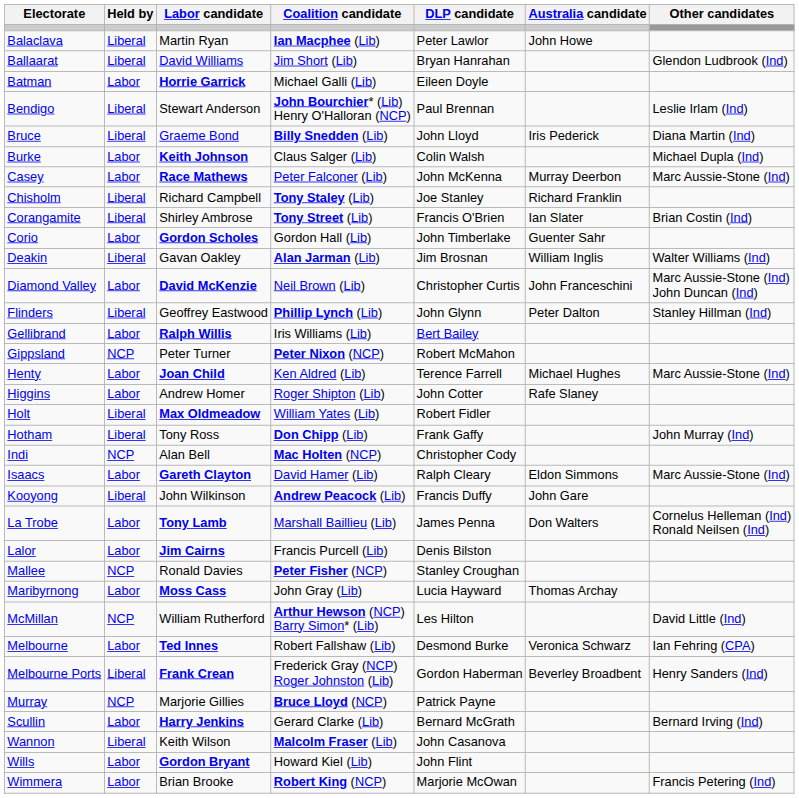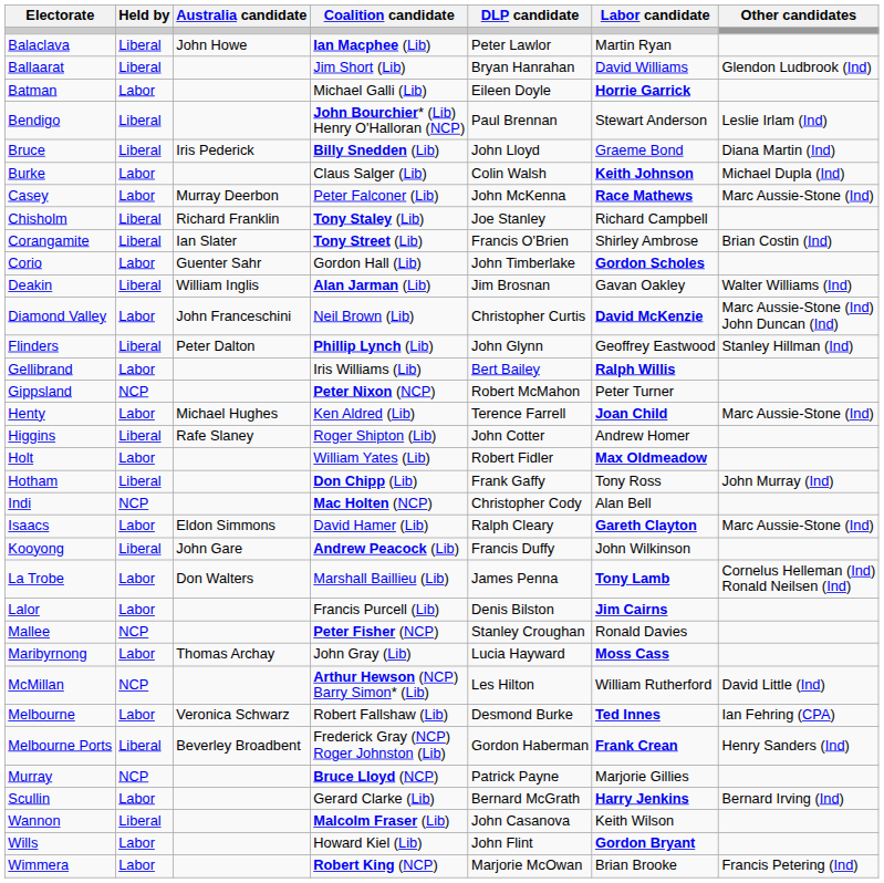 <table class="wikitable">
 <tr>
 <th>Electorate</th>
 <th>Held by</th>
-<th><a href='#'>Labor</a> candidate</th>
+<th><a href='#'>Australia</a> candidate</th>
 <th><a href='#'>Coalition</a> candidate</th>
 <th><a href='#'>DLP</a> candidate</th>
-<th><a href='#'>Australia</a> candidate</th>
+<th><a href='#'>Labor</a> candidate</th>
 <th>Other candidates</th>
 </tr>
 <tr bgcolor="#cccccc">
 <td></td>
 <td></td>
 <td></td>
 <td></td>
 <td></td>
 <td></td>
 <td bgcolor="#999999"></td>
 </tr>
 <tr>
 <td><a href='#'>Balaclava</a></td>
 <td><a href='#'>Liberal</a></td>
-<td>Martin Ryan</td>
+<td>John Howe</td>
 <td><strong><a href='#'>Ian Macphee</a></strong> (<a href='#'>Lib</a>)</td>
 <td>Peter Lawlor</td>
-<td>John Howe</td>
+<td>Martin Ryan</td>
 <td></td>
 </tr>
 <tr>
 <td><a href='#'>Ballaarat</a></td>
 <td><a href='#'>Liberal</a></td>
-<td><a href='#'>David Williams</a></td>
+<td></td>
 <td><a href='#'>Jim Short</a> (<a href='#'>Lib</a>)</td>
 <td>Bryan Hanrahan</td>
-<td></td>
+<td><a href='#'>David Williams</a></td>
 <td>Glendon Ludbrook (<a href='#'>Ind</a>)</td>
 </tr>
 <tr>
 <td><a href='#'>Batman</a></td>
 <td><a href='#'>Labor</a></td>
-<td><strong><a href='#'>Horrie Garrick</a></strong></td>
+<td></td>
 <td>Michael Galli (<a href='#'>Lib</a>)</td>
 <td>Eileen Doyle</td>
-<td></td>
+<td><strong><a href='#'>Horrie Garrick</a></strong></td>
 <td></td>
 </tr>
 <tr>
 <td><a href='#'>Bendigo</a></td>
 <td><a href='#'>Liberal</a></td>
-<td>Stewart Anderson</td>
+<td></td>
 <td><strong><a href='#'>John Bourchier</a></strong>* (<a href='#'>Lib</a>)<br>Henry O'Halloran (<a href='#'>NCP</a>)</td>
 <td>Paul Brennan</td>
-<td></td>
+<td>Stewart Anderson</td>
 <td>Leslie Irlam (<a href='#'>Ind</a>)</td>
 </tr>
 <tr>
 <td><a href='#'>Bruce</a></td>
 <td><a href='#'>Liberal</a></td>
-<td><a href='#'>Graeme Bond</a></td>
+<td>Iris Pederick</td>
 <td><strong><a href='#'>Billy Snedden</a></strong> (<a href='#'>Lib</a>)</td>
 <td>John Lloyd</td>
-<td>Iris Pederick</td>
+<td><a href='#'>Graeme Bond</a></td>
 <td>Diana Martin (<a href='#'>Ind</a>)</td>
 </tr>
 <tr>
 <td><a href='#'>Burke</a></td>
 <td><a href='#'>Labor</a></td>
-<td><strong><a href='#'>Keith Johnson</a></strong></td>
+<td></td>
 <td>Claus Salger (<a href='#'>Lib</a>)</td>
 <td>Colin Walsh</td>
-<td></td>
+<td><strong><a href='#'>Keith Johnson</a></strong></td>
 <td>Michael Dupla (<a href='#'>Ind</a>)</td>
 </tr>
 <tr>
 <td><a href='#'>Casey</a></td>
 <td><a href='#'>Labor</a></td>
-<td><strong><a href='#'>Race Mathews</a></strong></td>
+<td>Murray Deerbon</td>
 <td><a href='#'>Peter Falconer</a> (<a href='#'>Lib</a>)</td>
 <td>John McKenna</td>
-<td>Murray Deerbon</td>
+<td><strong><a href='#'>Race Mathews</a></strong></td>
 <td>Marc Aussie-Stone (<a href='#'>Ind</a>)</td>
 </tr>
 <tr>
 <td><a href='#'>Chisholm</a></td>
 <td><a href='#'>Liberal</a></td>
-<td>Richard Campbell</td>
+<td>Richard Franklin</td>
 <td><strong><a href='#'>Tony Staley</a></strong> (<a href='#'>Lib</a>)</td>
 <td>Joe Stanley</td>
-<td>Richard Franklin</td>
+<td>Richard Campbell</td>
 <td></td>
 </tr>
 <tr>
 <td><a href='#'>Corangamite</a></td>
 <td><a href='#'>Liberal</a></td>
-<td>Shirley Ambrose</td>
+<td>Ian Slater</td>
 <td><strong><a href='#'>Tony Street</a></strong> (<a href='#'>Lib</a>)</td>
 <td>Francis O'Brien</td>
-<td>Ian Slater</td>
+<td>Shirley Ambrose</td>
 <td>Brian Costin (<a href='#'>Ind</a>)</td>
 </tr>
 <tr>
 <td><a href='#'>Corio</a></td>
 <td><a href='#'>Labor</a></td>
-<td><strong><a href='#'>Gordon Scholes</a></strong></td>
+<td>Guenter Sahr</td>
 <td>Gordon Hall (<a href='#'>Lib</a>)</td>
 <td>John Timberlake</td>
-<td>Guenter Sahr</td>
+<td><strong><a href='#'>Gordon Scholes</a></strong></td>
 <td></td>
 </tr>
 <tr>
 <td><a href='#'>Deakin</a></td>
 <td><a href='#'>Liberal</a></td>
-<td>Gavan Oakley</td>
+<td>William Inglis</td>
 <td><strong><a href='#'>Alan Jarman</a></strong> (<a href='#'>Lib</a>)</td>
 <td>Jim Brosnan</td>
-<td>William Inglis</td>
+<td>Gavan Oakley</td>
 <td>Walter Williams (<a href='#'>Ind</a>)</td>
 </tr>
 <tr>
 <td><a href='#'>Diamond Valley</a></td>
 <td><a href='#'>Labor</a></td>
-<td><strong><a href='#'>David McKenzie</a></strong></td>
+<td>John Franceschini</td>
 <td><a href='#'>Neil Brown</a> (<a href='#'>Lib</a>)</td>
 <td>Christopher Curtis</td>
-<td>John Franceschini</td>
+<td><strong><a href='#'>David McKenzie</a></strong></td>
 <td>Marc Aussie-Stone (<a href='#'>Ind</a>)<br>John Duncan (<a href='#'>Ind</a>)</td>
 </tr>
 <tr>
 <td><a href='#'>Flinders</a></td>
 <td><a href='#'>Liberal</a></td>
-<td>Geoffrey Eastwood</td>
+<td>Peter Dalton</td>
 <td><strong><a href='#'>Phillip Lynch</a></strong> (<a href='#'>Lib</a>)</td>
 <td>John Glynn</td>
-<td>Peter Dalton</td>
+<td>Geoffrey Eastwood</td>
 <td>Stanley Hillman (<a href='#'>Ind</a>)</td>
 </tr>
 <tr>
 <td><a href='#'>Gellibrand</a></td>
 <td><a href='#'>Labor</a></td>
-<td><strong><a href='#'>Ralph Willis</a></strong></td>
+<td></td>
 <td>Iris Williams (<a href='#'>Lib</a>)</td>
 <td><a href='#'>Bert Bailey</a></td>
-<td></td>
+<td><strong><a href='#'>Ralph Willis</a></strong></td>
 <td></td>
 </tr>
 <tr>
 <td><a href='#'>Gippsland</a></td>
 <td><a href='#'>NCP</a></td>
-<td>Peter Turner</td>
+<td></td>
 <td><strong><a href='#'>Peter Nixon</a></strong> (<a href='#'>NCP</a>)</td>
 <td>Robert McMahon</td>
-<td></td>
+<td>Peter Turner</td>
 <td></td>
 </tr>
 <tr>
 <td><a href='#'>Henty</a></td>
 <td><a href='#'>Labor</a></td>
-<td><strong><a href='#'>Joan Child</a></strong></td>
+<td>Michael Hughes</td>
 <td><a href='#'>Ken Aldred</a> (<a href='#'>Lib</a>)</td>
 <td>Terence Farrell</td>
-<td>Michael Hughes</td>
+<td><strong><a href='#'>Joan Child</a></strong></td>
 <td>Marc Aussie-Stone (<a href='#'>Ind</a>)</td>
 </tr>
 <tr>
 <td><a href='#'>Higgins</a></td>
-<td><a href='#'>Labor</a></td>
-<td>Andrew Homer</td>
+<td><a href='#'>Liberal</a></td>
+<td>Rafe Slaney</td>
 <td><a href='#'>Roger Shipton</a> (<a href='#'>Lib</a>)</td>
 <td>John Cotter</td>
-<td>Rafe Slaney</td>
+<td>Andrew Homer</td>
 <td></td>
 </tr>
 <tr>
 <td><a href='#'>Holt</a></td>
-<td><a href='#'>Liberal</a></td>
-<td><strong><a href='#'>Max Oldmeadow</a></strong></td>
+<td><a href='#'>Labor</a></td>
+<td></td>
 <td><a href='#'>William Yates</a> (<a href='#'>Lib</a>)</td>
 <td>Robert Fidler</td>
-<td></td>
+<td><strong><a href='#'>Max Oldmeadow</a></strong></td>
 <td></td>
 </tr>
 <tr>
 <td><a href='#'>Hotham</a></td>
 <td><a href='#'>Liberal</a></td>
-<td>Tony Ross</td>
+<td></td>
 <td><strong><a href='#'>Don Chipp</a></strong> (<a href='#'>Lib</a>)</td>
 <td>Frank Gaffy</td>
-<td></td>
+<td>Tony Ross</td>
 <td>John Murray (<a href='#'>Ind</a>)</td>
 </tr>
 <tr>
 <td><a href='#'>Indi</a></td>
 <td><a href='#'>NCP</a></td>
-<td>Alan Bell</td>
+<td></td>
 <td><strong><a href='#'>Mac Holten</a></strong> (<a href='#'>NCP</a>)</td>
 <td>Christopher Cody</td>
-<td></td>
+<td>Alan Bell</td>
 <td></td>
 </tr>
 <tr>
 <td><a href='#'>Isaacs</a></td>
 <td><a href='#'>Labor</a></td>
-<td><strong><a href='#'>Gareth Clayton</a></strong></td>
+<td>Eldon Simmons</td>
 <td><a href='#'>David Hamer</a> (<a href='#'>Lib</a>)</td>
 <td>Ralph Cleary</td>
-<td>Eldon Simmons</td>
+<td><strong><a href='#'>Gareth Clayton</a></strong></td>
 <td>Marc Aussie-Stone (<a href='#'>Ind</a>)</td>
 </tr>
 <tr>
 <td><a href='#'>Kooyong</a></td>
 <td><a href='#'>Liberal</a></td>
-<td>John Wilkinson</td>
+<td>John Gare</td>
 <td><strong><a href='#'>Andrew Peacock</a></strong> (<a href='#'>Lib</a>)</td>
 <td>Francis Duffy</td>
-<td>John Gare</td>
+<td>John Wilkinson</td>
 <td></td>
 </tr>
 <tr>
 <td><a href='#'>La Trobe</a></td>
 <td><a href='#'>Labor</a></td>
-<td><strong><a href='#'>Tony Lamb</a></strong></td>
+<td>Don Walters</td>
 <td><a href='#'>Marshall Baillieu</a> (<a href='#'>Lib</a>)</td>
 <td>James Penna</td>
-<td>Don Walters</td>
+<td><strong><a href='#'>Tony Lamb</a></strong></td>
 <td>Cornelus Helleman (<a href='#'>Ind</a>)<br>Ronald Neilsen (<a href='#'>Ind</a>)</td>
 </tr>
 <tr>
 <td><a href='#'>Lalor</a></td>
 <td><a href='#'>Labor</a></td>
-<td><strong><a href='#'>Jim Cairns</a></strong></td>
+<td></td>
 <td>Francis Purcell (<a href='#'>Lib</a>)</td>
 <td>Denis Bilston</td>
-<td></td>
+<td><strong><a href='#'>Jim Cairns</a></strong></td>
 <td></td>
 </tr>
 <tr>
 <td><a href='#'>Mallee</a></td>
 <td><a href='#'>NCP</a></td>
-<td>Ronald Davies</td>
+<td></td>
 <td><strong><a href='#'>Peter Fisher</a></strong> (<a href='#'>NCP</a>)</td>
 <td>Stanley Croughan</td>
-<td></td>
+<td>Ronald Davies</td>
 <td></td>
 </tr>
 <tr>
 <td><a href='#'>Maribyrnong</a></td>
 <td><a href='#'>Labor</a></td>
-<td><strong><a href='#'>Moss Cass</a></strong></td>
+<td>Thomas Archay</td>
 <td>John Gray (<a href='#'>Lib</a>)</td>
 <td>Lucia Hayward</td>
-<td>Thomas Archay</td>
+<td><strong><a href='#'>Moss Cass</a></strong></td>
 <td></td>
 </tr>
 <tr>
 <td><a href='#'>McMillan</a></td>
 <td><a href='#'>NCP</a></td>
-<td>William Rutherford</td>
+<td></td>
 <td><strong><a href='#'>Arthur Hewson</a></strong> (<a href='#'>NCP</a>)<br><a href='#'>Barry Simon</a>* (<a href='#'>Lib</a>)</td>
 <td>Les Hilton</td>
-<td></td>
+<td>William Rutherford</td>
 <td>David Little (<a href='#'>Ind</a>)</td>
 </tr>
 <tr>
 <td><a href='#'>Melbourne</a></td>
 <td><a href='#'>Labor</a></td>
-<td><strong><a href='#'>Ted Innes</a></strong></td>
+<td>Veronica Schwarz</td>
 <td>Robert Fallshaw (<a href='#'>Lib</a>)</td>
 <td>Desmond Burke</td>
-<td>Veronica Schwarz</td>
+<td><strong><a href='#'>Ted Innes</a></strong></td>
 <td>Ian Fehring (<a href='#'>CPA</a>)</td>
 </tr>
 <tr>
 <td><a href='#'>Melbourne Ports</a></td>
 <td><a href='#'>Liberal</a></td>
-<td><strong><a href='#'>Frank Crean</a></strong></td>
+<td>Beverley Broadbent</td>
 <td>Frederick Gray (<a href='#'>NCP</a>)<br><a href='#'>Roger Johnston</a> (<a href='#'>Lib</a>)</td>
 <td>Gordon Haberman</td>
-<td>Beverley Broadbent</td>
+<td><strong><a href='#'>Frank Crean</a></strong></td>
 <td>Henry Sanders (<a href='#'>Ind</a>)</td>
 </tr>
 <tr>
 <td><a href='#'>Murray</a></td>
 <td><a href='#'>NCP</a></td>
-<td>Marjorie Gillies</td>
+<td></td>
 <td><strong><a href='#'>Bruce Lloyd</a></strong> (<a href='#'>NCP</a>)</td>
 <td>Patrick Payne</td>
-<td></td>
+<td>Marjorie Gillies</td>
 <td></td>
 </tr>
 <tr>
 <td><a href='#'>Scullin</a></td>
 <td><a href='#'>Labor</a></td>
-<td><strong><a href='#'>Harry Jenkins</a></strong></td>
+<td></td>
 <td>Gerard Clarke (<a href='#'>Lib</a>)</td>
 <td>Bernard McGrath</td>
-<td></td>
+<td><strong><a href='#'>Harry Jenkins</a></strong></td>
 <td>Bernard Irving (<a href='#'>Ind</a>)</td>
 </tr>
 <tr>
 <td><a href='#'>Wannon</a></td>
 <td><a href='#'>Liberal</a></td>
-<td>Keith Wilson</td>
+<td></td>
 <td><strong><a href='#'>Malcolm Fraser</a></strong> (<a href='#'>Lib</a>)</td>
 <td>John Casanova</td>
-<td></td>
+<td>Keith Wilson</td>
 <td></td>
 </tr>
 <tr>
 <td><a href='#'>Wills</a></td>
 <td><a href='#'>Labor</a></td>
-<td><strong><a href='#'>Gordon Bryant</a></strong></td>
+<td></td>
 <td>Howard Kiel (<a href='#'>Lib</a>)</td>
 <td>John Flint</td>
-<td></td>
+<td><strong><a href='#'>Gordon Bryant</a></strong></td>
 <td></td>
 </tr>
 <tr>
 <td><a href='#'>Wimmera</a></td>
 <td><a href='#'>Labor</a></td>
-<td>Brian Brooke</td>
+<td></td>
 <td><strong><a href='#'>Robert King</a></strong> (<a href='#'>NCP</a>)</td>
 <td>Marjorie McOwan</td>
-<td></td>
+<td>Brian Brooke</td>
 <td>Francis Petering (<a href='#'>Ind</a>)</td>
 </tr>
 </table>
